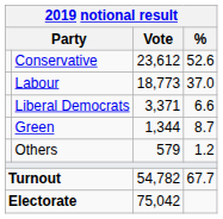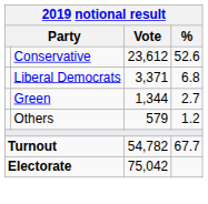 <table class="wikitable">
 <tr>
 <th colspan="4"><a href='#'>2019</a> <a href='#'>notional result</a></th>
 </tr>
 <tr>
 <th bgcolor="#DDDDFF" width="130px" colspan="2">Party</th>
 <th bgcolor="#DDDDFF" width="50px">Vote</th>
 <th bgcolor="#DDDDFF" width="30px">%</th>
 </tr>
 <tr>
 <td></td>
 <td><a href='#'>Conservative</a></td>
 <td align=right>23,612</td>
 <td align=right>52.6</td>
 </tr>
 <tr>
 <td></td>
-<td><a href='#'>Labour</a></td>
-<td align=right>18,773</td>
-<td align=right>37.0</td>
-</tr>
-<tr>
-<td></td>
 <td><a href='#'>Liberal Democrats</a></td>
 <td align=right>3,371</td>
-<td align=right>6.6</td>
+<td align=right>6.8</td>
 </tr>
 <tr>
 <td></td>
 <td><a href='#'>Green</a></td>
 <td align=right>1,344</td>
-<td align=right>8.7</td>
+<td align=right>2.7</td>
 </tr>
 <tr>
 <td></td>
 <td>Others</td>
 <td align=right>579</td>
 <td align=right>1.2</td>
 </tr>
 <tr>
 <td colspan="4" bgcolor="#EAECF0"></td>
 </tr>
 <tr>
 <td colspan="2"><strong>Turnout</strong></td>
 <td align=right>54,782</td>
 <td align=right>67.7</td>
 </tr>
 <tr>
 <td colspan="2"><strong>Electorate</strong></td>
 <td align=right>75,042</td>
 </tr>
 </table>
